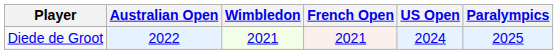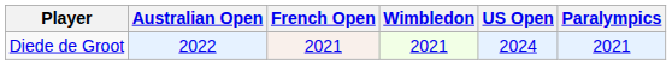 <table class="wikitable sortable" style="text-align:center">
 <tr>
 <th>Player</th>
 <th><a href='#'>Australian Open</a></th>
+<th><a href='#'>French Open</a></th>
 <th><a href='#'>Wimbledon</a></th>
-<th><a href='#'>French Open</a></th>
 <th><a href='#'>US Open</a></th>
 <th><a href='#'>Paralympics</a></th>
 </tr>
 <tr>
 <td style="text-align:left;"> <a href='#'>Diede de Groot</a></td>
 <td style="background: #e6f2ff;"><a href='#'>2022</a></td>
+<td style="background: #f9f0eb;"><a href='#'>2021</a></td>
 <td style="background: #f2ffe6;"><a href='#'>2021</a></td>
-<td style="background: #f9f0eb;"><a href='#'>2021</a></td>
 <td style="background: #e6f2ff;"><a href='#'>2024</a></td>
-<td style="background: #e6f2ff;"><a href='#'>2025</a></td>
+<td style="background: #e6f2ff;"><a href='#'>2021</a></td>
 </tr>
 </table>
